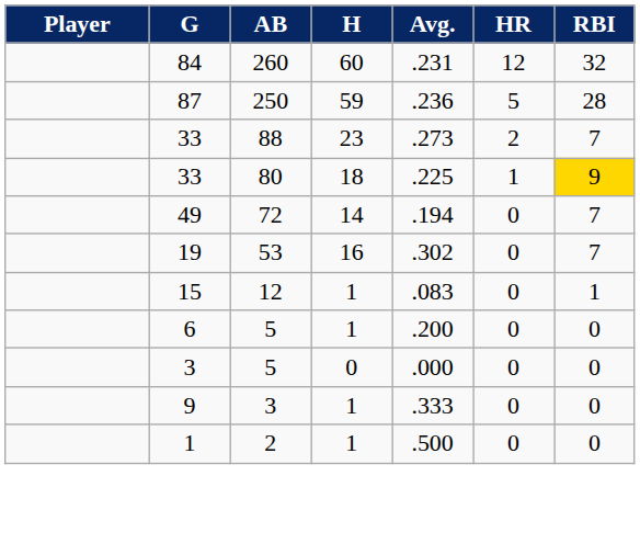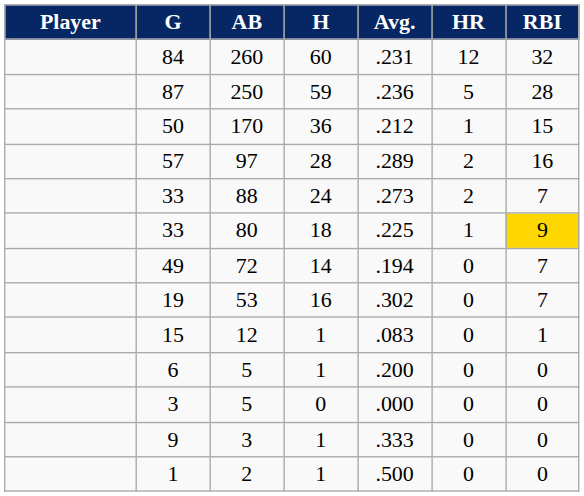 <table class="wikitable sortable">
 <tr>
 <th style="background:#072764;color:white;" width="16%">Player</th>
 <th style="background:#072764;color:white;" width="9%">G</th>
 <th style="background:#072764;color:white;" width="9%">AB</th>
 <th style="background:#072764;color:white;" width="9%">H</th>
 <th style="background:#072764;color:white;" width="9%">Avg.</th>
 <th style="background:#072764;color:white;" width="9%">HR</th>
 <th style="background:#072764;color:white;" width="9%">RBI</th>
 </tr>
 <tr align="center">
 <td></td>
 <td>84</td>
 <td>260</td>
 <td>60</td>
 <td>.231</td>
 <td>12</td>
 <td>32</td>
 </tr>
 <tr align="center">
 <td></td>
 <td>87</td>
 <td>250</td>
 <td>59</td>
 <td>.236</td>
 <td>5</td>
 <td>28</td>
 </tr>
 <tr align="center">
 <td></td>
+<td>50</td>
+<td>170</td>
+<td>36</td>
+<td>.212</td>
+<td>1</td>
+<td>15</td>
+</tr>
+<tr align="center">
+<td></td>
+<td>57</td>
+<td>97</td>
+<td>28</td>
+<td>.289</td>
+<td>2</td>
+<td>16</td>
+</tr>
+<tr align="center">
+<td></td>
 <td>33</td>
 <td>88</td>
-<td>23</td>
+<td>24</td>
 <td>.273</td>
 <td>2</td>
 <td>7</td>
 </tr>
 <tr align="center">
 <td></td>
 <td>33</td>
 <td>80</td>
 <td>18</td>
 <td>.225</td>
 <td>1</td>
 <td style="background: gold;">9</td>
 </tr>
 <tr align="center">
 <td></td>
 <td>49</td>
 <td>72</td>
 <td>14</td>
 <td>.194</td>
 <td>0</td>
 <td>7</td>
 </tr>
 <tr align="center">
 <td></td>
 <td>19</td>
 <td>53</td>
 <td>16</td>
 <td>.302</td>
 <td>0</td>
 <td>7</td>
 </tr>
 <tr align="center">
 <td></td>
 <td>15</td>
 <td>12</td>
 <td>1</td>
 <td>.083</td>
 <td>0</td>
 <td>1</td>
 </tr>
 <tr align="center">
 <td></td>
 <td>6</td>
 <td>5</td>
 <td>1</td>
 <td>.200</td>
 <td>0</td>
 <td>0</td>
 </tr>
 <tr align="center">
 <td></td>
 <td>3</td>
 <td>5</td>
 <td>0</td>
 <td>.000</td>
 <td>0</td>
 <td>0</td>
 </tr>
 <tr align="center">
 <td></td>
 <td>9</td>
 <td>3</td>
 <td>1</td>
 <td>.333</td>
 <td>0</td>
 <td>0</td>
 </tr>
 <tr align="center">
 <td></td>
 <td>1</td>
 <td>2</td>
 <td>1</td>
 <td>.500</td>
 <td>0</td>
 <td>0</td>
 </tr>
 </table>
